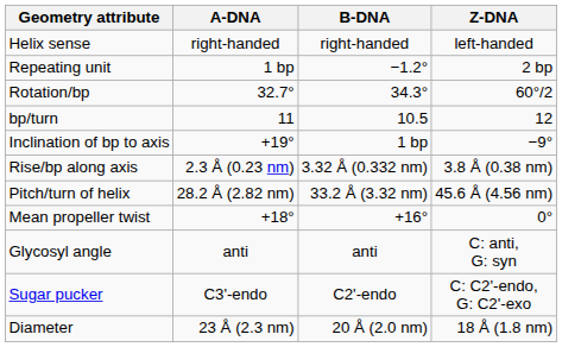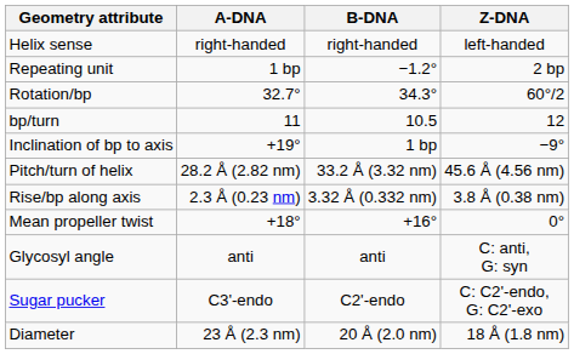 <table class="wikitable">
 <tr>
 <th>Geometry attribute</th>
 <th>A-DNA</th>
 <th>B-DNA</th>
 <th>Z-DNA</th>
 </tr>
 <tr>
 <td>Helix sense</td>
 <td align="center">right-handed</td>
 <td align="center">right-handed</td>
 <td align="center">left-handed</td>
 </tr>
 <tr>
 <td>Repeating unit</td>
 <td align="right">1 bp</td>
 <td align="right">−1.2°</td>
 <td align="right">2 bp</td>
 </tr>
 <tr>
 <td>Rotation/bp</td>
 <td align="right">32.7°</td>
 <td align="right">34.3°</td>
 <td align="right">60°/2</td>
 </tr>
 <tr>
 <td>bp/turn</td>
 <td align="right">11</td>
 <td align="right">10.5</td>
 <td align="right">12</td>
 </tr>
 <tr>
 <td>Inclination of bp to axis</td>
 <td align="right">+19°</td>
 <td align="right">1 bp</td>
 <td align="right">−9°</td>
 </tr>
 <tr>
+<td>Pitch/turn of helix</td>
+<td align="right">28.2 Å (2.82 nm)</td>
+<td align="right">33.2 Å (3.32 nm)</td>
+<td align="right">45.6 Å (4.56 nm)</td>
+</tr>
+<tr>
 <td>Rise/bp along axis</td>
 <td align="right">2.3 Å (0.23 <a href='#'>nm</a>)</td>
 <td align="right">3.32 Å (0.332 nm)</td>
 <td align="right">3.8 Å (0.38 nm)</td>
-</tr>
-<tr>
-<td>Pitch/turn of helix</td>
-<td align="right">28.2 Å (2.82 nm)</td>
-<td align="right">33.2 Å (3.32 nm)</td>
-<td align="right">45.6 Å (4.56 nm)</td>
 </tr>
 <tr>
 <td>Mean propeller twist</td>
 <td align="right">+18°</td>
 <td align="right">+16°</td>
 <td align="right">0°</td>
 </tr>
 <tr>
 <td>Glycosyl angle</td>
 <td align="center">anti</td>
 <td align="center">anti</td>
 <td align="center">C: anti,<br> G: syn</td>
 </tr>
 <tr>
 <td><a href='#'>Sugar pucker</a></td>
 <td align="center">C3'-endo</td>
 <td align="center">C2'-endo</td>
 <td align="center">C: C2'-endo,<br>G: C2'-exo</td>
 </tr>
 <tr>
 <td>Diameter</td>
 <td align="right">23 Å (2.3 nm)</td>
 <td align="right">20 Å (2.0 nm)</td>
 <td align="right">18 Å (1.8 nm)</td>
 </tr>
 </table>
